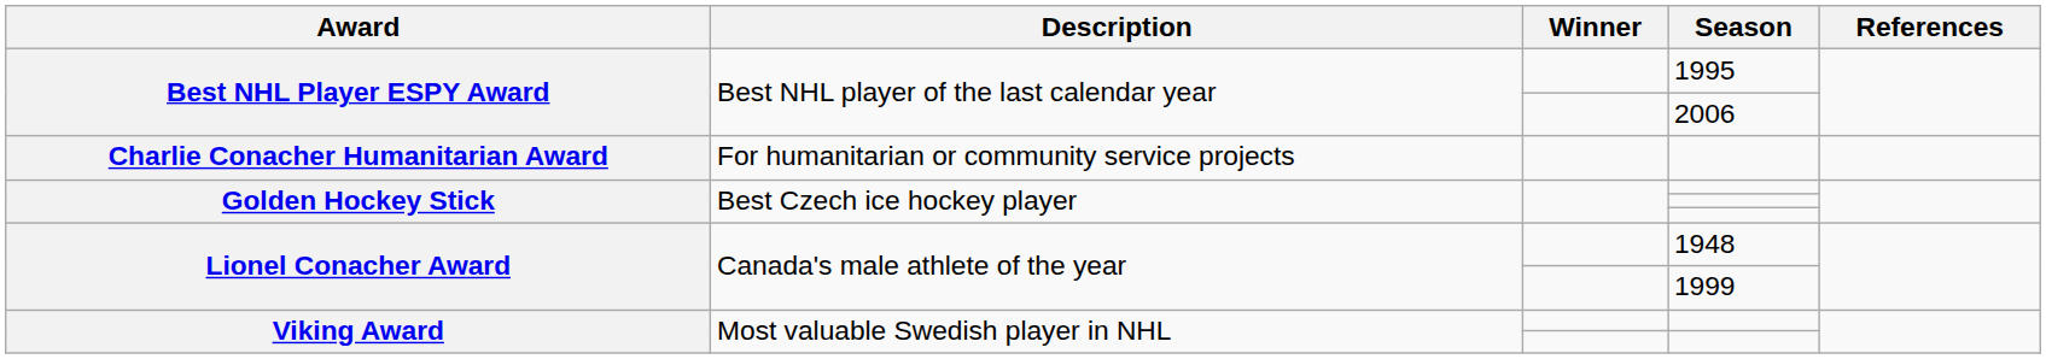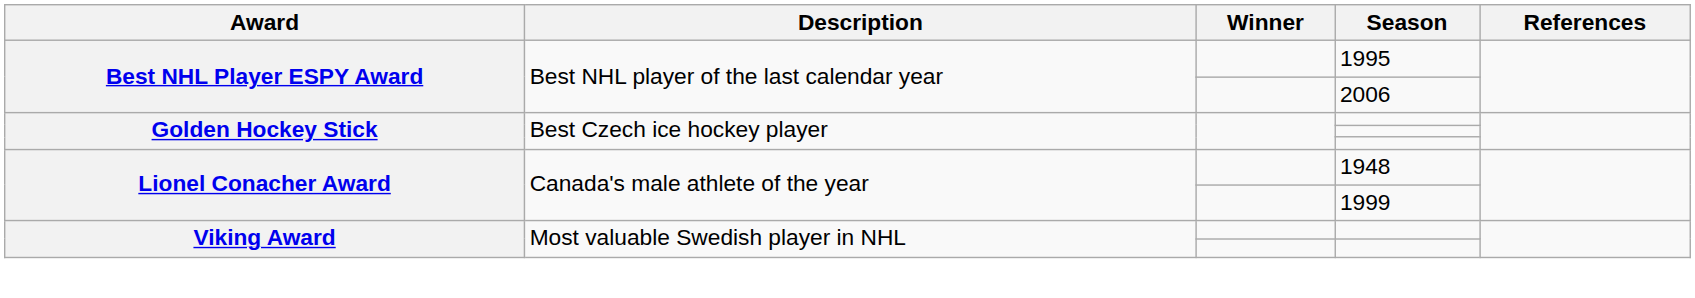 <table class="wikitable sortable" width="75%">
 <tr>
 <th scope="col">Award</th>
 <th scope="col" class="unsortable">Description</th>
 <th scope="col">Winner</th>
 <th scope="col">Season</th>
 <th scope="col" class="unsortable">References</th>
 </tr>
 <tr>
 <th scope="row" rowspan="2"><a href='#'>Best NHL Player ESPY Award</a></th>
 <td rowspan="2">Best NHL player of the last calendar year</td>
 <td></td>
 <td>1995</td>
 <td rowspan="2"></td>
 </tr>
 <tr>
 <td></td>
 <td>2006</td>
-</tr>
-<tr>
-<th scope="row"><a href='#'>Charlie Conacher Humanitarian Award</a></th>
-<td>For humanitarian or community service projects</td>
-<td></td>
-<td></td>
-<td></td>
 </tr>
 <tr>
 <th scope="row" rowspan="3"><a href='#'>Golden Hockey Stick</a></th>
 <td rowspan="3">Best Czech ice hockey player</td>
 <td rowspan="3"></td>
 <td></td>
 <td rowspan="3"></td>
 </tr>
 <tr>
 <td></td>
 </tr>
 <tr>
 <td></td>
 </tr>
 <tr>
 <th scope="row" rowspan="2"><a href='#'>Lionel Conacher Award</a></th>
 <td rowspan="2">Canada's male athlete of the year</td>
 <td></td>
 <td>1948</td>
 <td rowspan="2"></td>
 </tr>
 <tr>
 <td></td>
 <td>1999</td>
 </tr>
 <tr>
 <th scope="row" rowspan="2"><a href='#'>Viking Award</a></th>
 <td rowspan="2">Most valuable Swedish player in NHL</td>
 <td></td>
 <td></td>
 <td rowspan="2"></td>
 </tr>
 <tr>
 <td></td>
 <td></td>
 </tr>
 </table>
